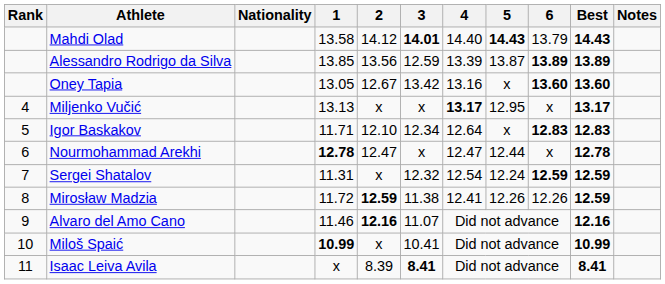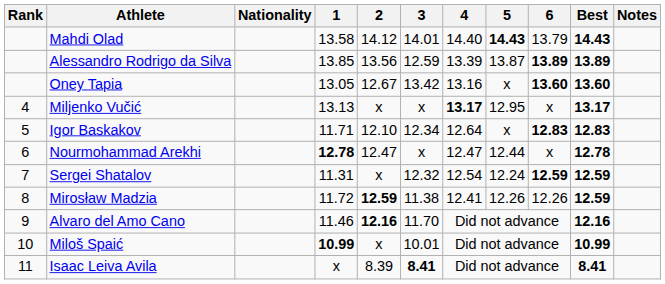 <table class="wikitable sortable" style="text-align:center">
 <tr>
 <th>Rank</th>
 <th>Athlete</th>
 <th>Nationality</th>
 <th>1</th>
 <th>2</th>
 <th>3</th>
 <th>4</th>
 <th>5</th>
 <th>6</th>
 <th>Best</th>
 <th>Notes</th>
 </tr>
 <tr>
 <td></td>
 <td style="text-align:left;"><a href='#'>Mahdi Olad</a></td>
 <td style="text-align:left;"></td>
 <td>13.58</td>
 <td>14.12</td>
-<td><strong>14.01</strong></td>
+<td>14.01</td>
 <td>14.40</td>
 <td><strong>14.43</strong></td>
 <td>13.79</td>
 <td><strong>14.43</strong></td>
 <td></td>
 </tr>
 <tr>
 <td></td>
 <td style="text-align:left;"><a href='#'>Alessandro Rodrigo da Silva</a></td>
 <td style="text-align:left;"></td>
 <td>13.85</td>
 <td>13.56</td>
 <td>12.59</td>
 <td>13.39</td>
 <td>13.87</td>
 <td><strong>13.89</strong></td>
 <td><strong>13.89</strong></td>
 <td></td>
 </tr>
 <tr>
 <td></td>
 <td style="text-align:left;"><a href='#'>Oney Tapia</a></td>
 <td style="text-align:left;"></td>
 <td>13.05</td>
 <td>12.67</td>
 <td>13.42</td>
 <td>13.16</td>
 <td>x</td>
 <td><strong>13.60</strong></td>
 <td><strong>13.60</strong></td>
 <td></td>
 </tr>
 <tr>
 <td>4</td>
 <td style="text-align:left;"><a href='#'>Miljenko Vučić</a></td>
 <td style="text-align:left;"></td>
 <td>13.13</td>
 <td>x</td>
 <td>x</td>
 <td><strong>13.17</strong></td>
 <td>12.95</td>
 <td>x</td>
 <td><strong>13.17</strong></td>
 <td></td>
 </tr>
 <tr>
 <td>5</td>
 <td style="text-align:left;"><a href='#'>Igor Baskakov</a></td>
 <td style="text-align:left;"></td>
 <td>11.71</td>
 <td>12.10</td>
 <td>12.34</td>
 <td>12.64</td>
 <td>x</td>
 <td><strong>12.83</strong></td>
 <td><strong>12.83</strong></td>
 <td></td>
 </tr>
 <tr>
 <td>6</td>
 <td style="text-align:left;"><a href='#'>Nourmohammad Arekhi</a></td>
 <td style="text-align:left;"></td>
 <td><strong>12.78</strong></td>
 <td>12.47</td>
 <td>x</td>
 <td>12.47</td>
 <td>12.44</td>
 <td>x</td>
 <td><strong>12.78</strong></td>
 <td></td>
 </tr>
 <tr>
 <td>7</td>
 <td style="text-align:left;"><a href='#'>Sergei Shatalov</a></td>
 <td style="text-align:left;"></td>
 <td>11.31</td>
 <td>x</td>
 <td>12.32</td>
 <td>12.54</td>
 <td>12.24</td>
 <td><strong>12.59</strong></td>
 <td><strong>12.59</strong></td>
 <td></td>
 </tr>
 <tr>
 <td>8</td>
 <td style="text-align:left;"><a href='#'>Mirosław Madzia</a></td>
 <td style="text-align:left;"></td>
 <td>11.72</td>
 <td><strong>12.59</strong></td>
 <td>11.38</td>
 <td>12.41</td>
 <td>12.26</td>
 <td>12.26</td>
 <td><strong>12.59</strong></td>
 <td></td>
 </tr>
 <tr>
 <td>9</td>
 <td style="text-align:left;"><a href='#'>Alvaro del Amo Cano</a></td>
 <td style="text-align:left;"></td>
 <td>11.46</td>
 <td><strong>12.16</strong></td>
-<td>11.07</td>
+<td>11.70</td>
 <td colspan="3">Did not advance</td>
 <td><strong>12.16</strong></td>
 <td></td>
 </tr>
 <tr>
 <td>10</td>
 <td style="text-align:left;"><a href='#'>Miloš Spaić</a></td>
 <td style="text-align:left;"></td>
 <td><strong>10.99</strong></td>
 <td>x</td>
-<td>10.41</td>
+<td>10.01</td>
 <td colspan="3">Did not advance</td>
 <td><strong>10.99</strong></td>
 <td></td>
 </tr>
 <tr>
 <td>11</td>
 <td style="text-align:left;"><a href='#'>Isaac Leiva Avila</a></td>
 <td style="text-align:left;"></td>
 <td>x</td>
 <td>8.39</td>
 <td><strong>8.41</strong></td>
 <td colspan="3">Did not advance</td>
 <td><strong>8.41</strong></td>
 <td></td>
 </tr>
 </table>
